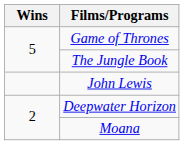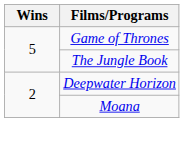 <table class="wikitable" style="text-align: center;">
 <tr>
 <th scope="col" width="55">Wins</th>
 <th scope="col" align="center">Films/Programs</th>
 </tr>
 <tr>
 <td rowspan=2 style="text-align:center">5</td>
 <td><em><a href='#'>Game of Thrones</a></em></td>
 </tr>
 <tr>
 <td><em><a href='#'>The Jungle Book</a></em></td>
 </tr>
 <tr>
-<td></td>
-<td><em><a href='#'>John Lewis</a></em></td>
-</tr>
-<tr>
 <td rowspan=2 style="text-align:center">2</td>
 <td><em><a href='#'>Deepwater Horizon</a></em></td>
 </tr>
 <tr>
 <td><em><a href='#'>Moana</a></em></td>
 </tr>
 </table>
